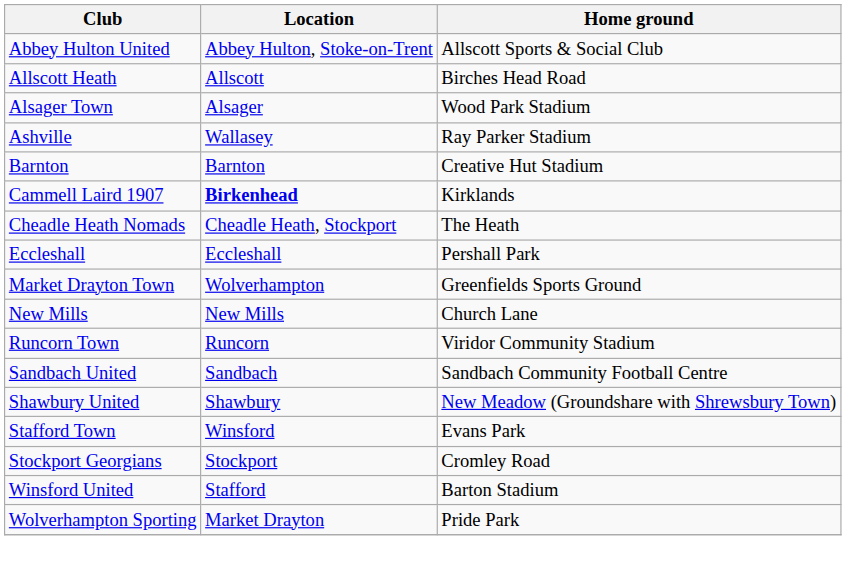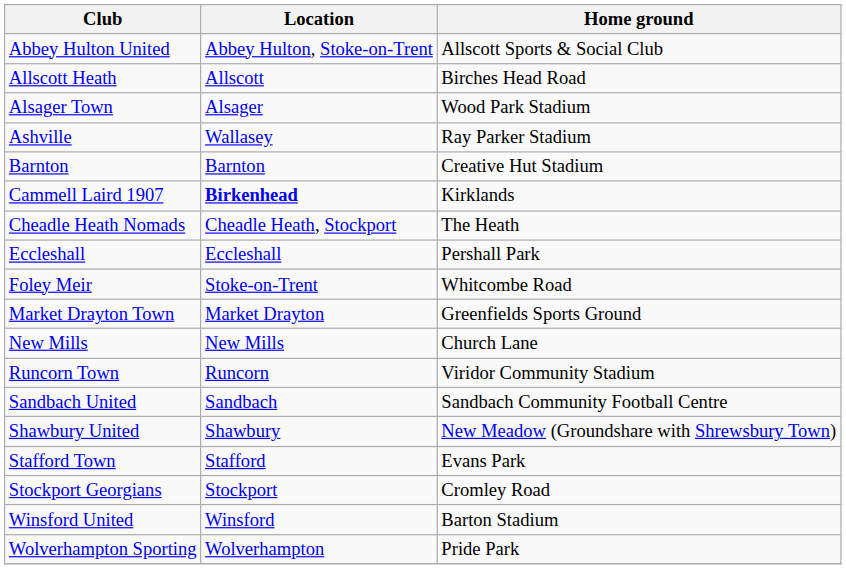 <table class="wikitable">
 <tr>
 <th>Club</th>
 <th>Location</th>
 <th>Home ground</th>
 </tr>
 <tr>
 <td><a href='#'>Abbey Hulton United</a></td>
 <td><a href='#'>Abbey Hulton</a>, <a href='#'>Stoke-on-Trent</a></td>
 <td>Allscott Sports & Social Club</td>
 </tr>
 <tr>
 <td><a href='#'>Allscott Heath</a></td>
 <td><a href='#'>Allscott</a></td>
 <td>Birches Head Road</td>
 </tr>
 <tr>
 <td><a href='#'>Alsager Town</a></td>
 <td><a href='#'>Alsager</a></td>
 <td>Wood Park Stadium</td>
 </tr>
 <tr>
 <td><a href='#'>Ashville</a></td>
 <td><a href='#'>Wallasey</a></td>
 <td>Ray Parker Stadium</td>
 </tr>
 <tr>
 <td><a href='#'>Barnton</a></td>
 <td><a href='#'>Barnton</a></td>
 <td>Creative Hut Stadium</td>
 </tr>
 <tr>
 <td><a href='#'>Cammell Laird 1907</a></td>
 <td><strong><a href='#'>Birkenhead</a></strong></td>
 <td>Kirklands</td>
 </tr>
 <tr>
 <td><a href='#'>Cheadle Heath Nomads</a></td>
 <td><a href='#'>Cheadle Heath</a>, <a href='#'>Stockport</a></td>
 <td>The Heath</td>
 </tr>
 <tr>
 <td><a href='#'>Eccleshall</a></td>
 <td><a href='#'>Eccleshall</a></td>
 <td>Pershall Park</td>
 </tr>
 <tr>
+<td><a href='#'>Foley Meir</a></td>
+<td><a href='#'>Stoke-on-Trent</a></td>
+<td>Whitcombe Road</td>
+</tr>
+<tr>
 <td><a href='#'>Market Drayton Town</a></td>
-<td><a href='#'>Wolverhampton</a></td>
+<td><a href='#'>Market Drayton</a></td>
 <td>Greenfields Sports Ground</td>
 </tr>
 <tr>
 <td><a href='#'>New Mills</a></td>
 <td><a href='#'>New Mills</a></td>
 <td>Church Lane</td>
 </tr>
 <tr>
 <td><a href='#'>Runcorn Town</a></td>
 <td><a href='#'>Runcorn</a></td>
 <td>Viridor Community Stadium</td>
 </tr>
 <tr>
 <td><a href='#'>Sandbach United</a></td>
 <td><a href='#'>Sandbach</a></td>
 <td>Sandbach Community Football Centre</td>
 </tr>
 <tr>
 <td><a href='#'>Shawbury United</a></td>
 <td><a href='#'>Shawbury</a></td>
 <td><a href='#'>New Meadow</a> (Groundshare with <a href='#'>Shrewsbury Town</a>)</td>
 </tr>
 <tr>
 <td><a href='#'>Stafford Town</a></td>
-<td><a href='#'>Winsford</a></td>
+<td><a href='#'>Stafford</a></td>
 <td>Evans Park</td>
 </tr>
 <tr>
 <td><a href='#'>Stockport Georgians</a></td>
 <td><a href='#'>Stockport</a></td>
 <td>Cromley Road</td>
 </tr>
 <tr>
 <td><a href='#'>Winsford United</a></td>
-<td><a href='#'>Stafford</a></td>
+<td><a href='#'>Winsford</a></td>
 <td>Barton Stadium</td>
 </tr>
 <tr>
 <td><a href='#'>Wolverhampton Sporting</a></td>
-<td><a href='#'>Market Drayton</a></td>
+<td><a href='#'>Wolverhampton</a></td>
 <td>Pride Park</td>
 </tr>
 <tr>
 </tr>
 </table>
